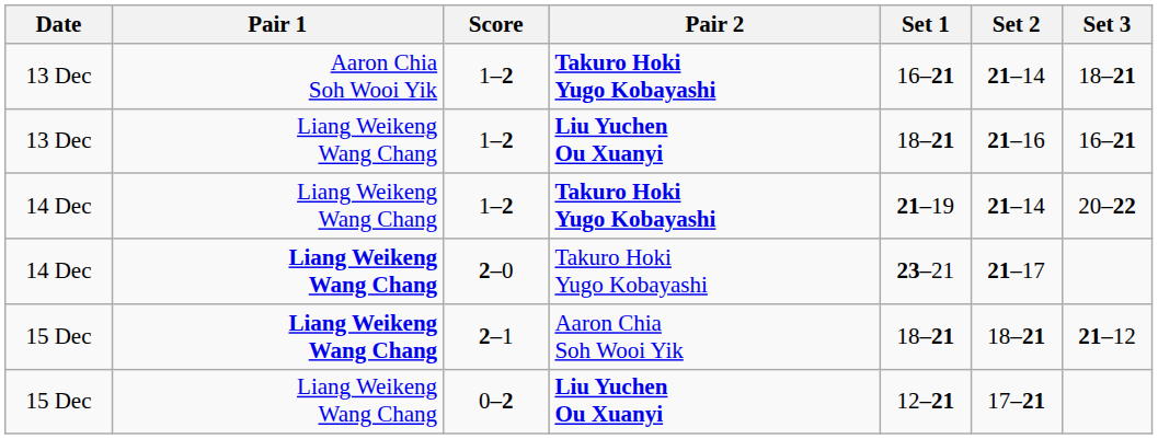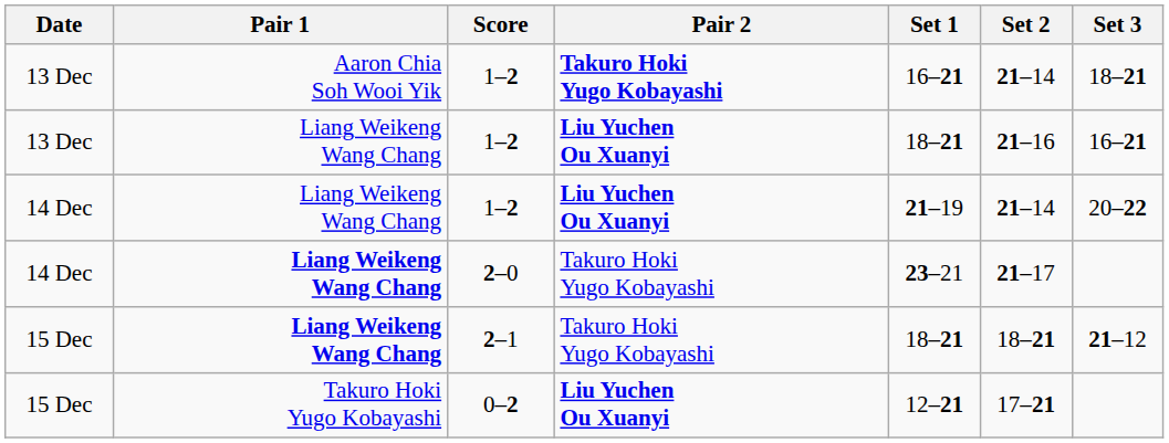 <table class="wikitable" style="text-align: center; font-size:90%">
 <tr>
 <th width="60">Date</th>
 <th width="200">Pair 1</th>
 <th width="60">Score</th>
 <th width="200">Pair 2</th>
 <th width="50">Set 1</th>
 <th width="50">Set 2</th>
 <th width="50">Set 3</th>
 </tr>
 <tr>
 <td>13 Dec</td>
 <td align="right"><a href='#'>Aaron Chia</a> <br><a href='#'>Soh Wooi Yik</a> </td>
 <td align="center">1–<strong>2</strong></td>
 <td align="left"><strong> <a href='#'>Takuro Hoki</a><br> <a href='#'>Yugo Kobayashi</a></strong></td>
 <td>16–<strong>21</strong></td>
 <td><strong>21</strong>–14</td>
 <td>18–<strong>21</strong></td>
 </tr>
 <tr>
 <td>13 Dec</td>
 <td align="right"><a href='#'>Liang Weikeng</a> <br><a href='#'>Wang Chang</a> </td>
 <td align="center">1–<strong>2</strong></td>
 <td align="left"><strong> <a href='#'>Liu Yuchen</a><br> <a href='#'>Ou Xuanyi</a></strong></td>
 <td>18–<strong>21</strong></td>
 <td><strong>21</strong>–16</td>
 <td>16–<strong>21</strong></td>
 </tr>
 <tr>
 <td>14 Dec</td>
 <td align="right"><a href='#'>Liang Weikeng</a> <br><a href='#'>Wang Chang</a> </td>
 <td align="center">1–<strong>2</strong></td>
-<td align="left"><strong> <a href='#'>Takuro Hoki</a><br> <a href='#'>Yugo Kobayashi</a></strong></td>
+<td align="left"><strong> <a href='#'>Liu Yuchen</a><br> <a href='#'>Ou Xuanyi</a></strong></td>
 <td><strong>21</strong>–19</td>
 <td><strong>21</strong>–14</td>
 <td>20–<strong>22</strong></td>
 </tr>
 <tr>
 <td>14 Dec</td>
 <td align="right"><strong><a href='#'>Liang Weikeng</a> <br><a href='#'>Wang Chang</a> </strong></td>
 <td align="center"><strong>2</strong>–0</td>
 <td align="left"> <a href='#'>Takuro Hoki</a><br> <a href='#'>Yugo Kobayashi</a></td>
 <td><strong>23</strong>–21</td>
 <td><strong>21</strong>–17</td>
 <td></td>
 </tr>
 <tr>
 <td>15 Dec</td>
 <td align="right"><strong><a href='#'>Liang Weikeng</a> <br><a href='#'>Wang Chang</a> </strong></td>
 <td align="center"><strong>2</strong>–1</td>
-<td align="left"> <a href='#'>Aaron Chia</a><br> <a href='#'>Soh Wooi Yik</a></td>
+<td align="left"> <a href='#'>Takuro Hoki</a><br> <a href='#'>Yugo Kobayashi</a></td>
 <td>18–<strong>21</strong></td>
 <td>18–<strong>21</strong></td>
 <td><strong>21</strong>–12</td>
 </tr>
 <tr>
 <td>15 Dec</td>
-<td align="right"><a href='#'>Liang Weikeng</a> <br><a href='#'>Wang Chang</a> </td>
+<td align="right"><a href='#'>Takuro Hoki</a> <br><a href='#'>Yugo Kobayashi</a> </td>
 <td align="center">0–<strong>2</strong></td>
 <td align="left"><strong> <a href='#'>Liu Yuchen</a><br> <a href='#'>Ou Xuanyi</a></strong></td>
 <td>12–<strong>21</strong></td>
 <td>17–<strong>21</strong></td>
 <td></td>
 </tr>
 </table>
